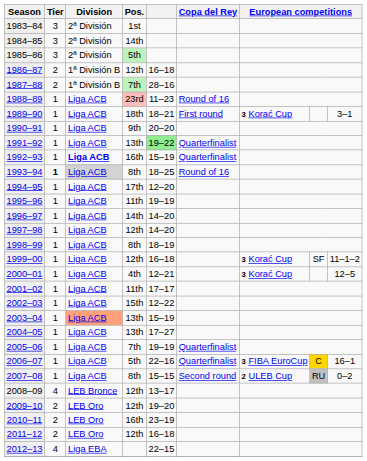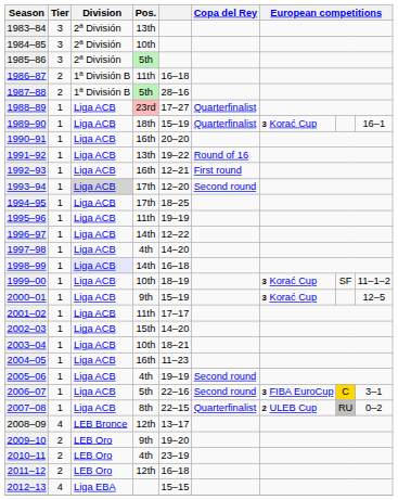 <table class="wikitable" style="font-size:85%; text-align:center">
 <tr>
 <th>Season</th>
 <th>Tier</th>
 <th>Division</th>
 <th>Pos.</th>
 <th></th>
 <th><a href='#'>Copa del Rey</a></th>
 <th colspan=3><a href='#'>European competitions</a></th>
 </tr>
 <tr>
 <td bgcolor=#efefef>1983–84</td>
 <td>3</td>
 <td align=left>2ª División</td>
-<td>1st</td>
+<td>13th</td>
 <td></td>
 <td></td>
 <td colspan=3></td>
 </tr>
 <tr>
 <td bgcolor=#efefef>1984–85</td>
 <td>3</td>
 <td align=left>2ª División</td>
-<td>14th</td>
+<td>10th</td>
 <td></td>
 <td></td>
 <td colspan=3></td>
 </tr>
 <tr>
 <td bgcolor=#efefef>1985–86</td>
 <td>3</td>
 <td align=left>2ª División</td>
 <td bgcolor=#BBF3BB>5th</td>
 <td></td>
 <td></td>
 <td colspan=3></td>
 </tr>
 <tr>
 <td bgcolor=#efefef><a href='#'>1986–87</a></td>
 <td>2</td>
 <td align=left>1ª División B</td>
-<td>12th</td>
+<td>11th</td>
 <td>16–18</td>
 <td></td>
 <td colspan=3></td>
 </tr>
 <tr>
 <td bgcolor=#efefef><a href='#'>1987–88</a></td>
 <td>2</td>
 <td align=left>1ª División B</td>
-<td bgcolor=#BBF3BB>7th</td>
+<td bgcolor=#BBF3BB>5th</td>
 <td>28–16</td>
 <td></td>
 <td colspan=3></td>
 </tr>
 <tr>
 <td bgcolor=#efefef><a href='#'>1988–89</a></td>
 <td>1</td>
 <td align=left><a href='#'>Liga ACB</a></td>
 <td bgcolor=#FFBBBB>23rd</td>
-<td>11–23</td>
-<td align=left><a href='#'>Round of 16</a></td>
+<td>17–27</td>
+<td align=left><a href='#'>Quarterfinalist</a></td>
 <td colspan=3></td>
 </tr>
 <tr>
 <td bgcolor=#efefef><a href='#'>1989–90</a></td>
 <td>1</td>
 <td align=left><a href='#'>Liga ACB</a></td>
 <td>18th</td>
-<td>18–21</td>
-<td align=left><a href='#'>First round</a></td>
+<td>15–19</td>
+<td align=left><a href='#'>Quarterfinalist</a></td>
 <td align=left><small><strong>3</strong></small> <a href='#'>Korać Cup</a></td>
 <td></td>
-<td>3–1</td>
+<td>16–1</td>
 </tr>
 <tr>
 <td bgcolor=#efefef><a href='#'>1990–91</a></td>
 <td>1</td>
 <td align=left><a href='#'>Liga ACB</a></td>
-<td>9th</td>
+<td>16th</td>
 <td>20–20</td>
 <td></td>
 <td colspan=3></td>
 </tr>
 <tr>
 <td bgcolor=#efefef><a href='#'>1991–92</a></td>
 <td>1</td>
 <td align=left><a href='#'>Liga ACB</a></td>
 <td>13th</td>
-<td style="background: lightgreen;">19–22</td>
-<td align=left><a href='#'>Quarterfinalist</a></td>
+<td>19–22</td>
+<td align=left><a href='#'>Round of 16</a></td>
 <td colspan=3></td>
 </tr>
 <tr>
 <td bgcolor=#efefef><a href='#'>1992–93</a></td>
 <td>1</td>
-<td align=left><strong><a href='#'>Liga ACB</a></strong></td>
+<td align=left><a href='#'>Liga ACB</a></td>
 <td>16th</td>
-<td>15–19</td>
-<td align=left><a href='#'>Quarterfinalist</a></td>
+<td>12–21</td>
+<td align=left><a href='#'>First round</a></td>
 <td colspan=3></td>
 </tr>
 <tr>
 <td bgcolor=#efefef><a href='#'>1993–94</a></td>
-<td><strong>1</strong></td>
+<td>1</td>
 <td align=left style="background: lightgrey;"><a href='#'>Liga ACB</a></td>
-<td>8th</td>
-<td>18–25</td>
-<td align=left><a href='#'>Round of 16</a></td>
+<td>17th</td>
+<td>12–20</td>
+<td align=left><a href='#'>Second round</a></td>
 <td colspan=3></td>
 </tr>
 <tr>
 <td bgcolor=#efefef><a href='#'>1994–95</a></td>
 <td>1</td>
 <td align=left><a href='#'>Liga ACB</a></td>
 <td>17th</td>
-<td>12–20</td>
+<td>18–25</td>
 <td></td>
 <td colspan=3></td>
 </tr>
 <tr>
 <td bgcolor=#efefef><a href='#'>1995–96</a></td>
 <td>1</td>
 <td align=left><a href='#'>Liga ACB</a></td>
 <td>11th</td>
 <td>19–19</td>
 <td></td>
 <td colspan=3></td>
 </tr>
 <tr>
 <td bgcolor=#efefef><a href='#'>1996–97</a></td>
 <td>1</td>
 <td align=left><a href='#'>Liga ACB</a></td>
 <td>14th</td>
-<td>14–20</td>
+<td>12–22</td>
 <td></td>
 <td colspan=3></td>
 </tr>
 <tr>
 <td bgcolor=#efefef><a href='#'>1997–98</a></td>
 <td>1</td>
 <td align=left><a href='#'>Liga ACB</a></td>
-<td>12th</td>
+<td>4th</td>
 <td>14–20</td>
 <td></td>
 <td colspan=3></td>
 </tr>
 <tr>
 <td bgcolor=#efefef><a href='#'>1998–99</a></td>
 <td>1</td>
-<td align=left><a href='#'>Liga ACB</a></td>
-<td>8th</td>
-<td>18–19</td>
+<td align=left style="background: lavender;"><a href='#'>Liga ACB</a></td>
+<td>14th</td>
+<td>16–18</td>
 <td></td>
 <td colspan=3></td>
 </tr>
 <tr>
 <td bgcolor=#efefef><a href='#'>1999–00</a></td>
 <td>1</td>
 <td align=left><a href='#'>Liga ACB</a></td>
-<td>12th</td>
-<td>16–18</td>
+<td>10th</td>
+<td>18–19</td>
 <td></td>
 <td align=left><small><strong>3</strong></small> <a href='#'>Korać Cup</a></td>
 <td>SF</td>
 <td>11–1–2</td>
 </tr>
 <tr>
 <td bgcolor=#efefef><a href='#'>2000–01</a></td>
 <td>1</td>
 <td align=left><a href='#'>Liga ACB</a></td>
-<td>4th</td>
-<td>12–21</td>
+<td>9th</td>
+<td>15–19</td>
 <td></td>
 <td align=left><small><strong>3</strong></small> <a href='#'>Korać Cup</a></td>
 <td></td>
 <td>12–5</td>
 </tr>
 <tr>
 <td bgcolor=#efefef><a href='#'>2001–02</a></td>
 <td>1</td>
 <td align=left><a href='#'>Liga ACB</a></td>
 <td>11th</td>
 <td>17–17</td>
 <td></td>
 <td colspan=3></td>
 </tr>
 <tr>
 <td bgcolor=#efefef><a href='#'>2002–03</a></td>
 <td>1</td>
 <td align=left><a href='#'>Liga ACB</a></td>
 <td>15th</td>
-<td>12–22</td>
+<td>14–20</td>
 <td></td>
 <td colspan=3></td>
 </tr>
 <tr>
 <td bgcolor=#efefef><a href='#'>2003–04</a></td>
 <td>1</td>
-<td align=left style="background: lightsalmon;"><a href='#'>Liga ACB</a></td>
-<td>13th</td>
-<td>15–19</td>
+<td align=left><a href='#'>Liga ACB</a></td>
+<td>10th</td>
+<td>18–21</td>
 <td></td>
 <td colspan=3></td>
 </tr>
 <tr>
 <td bgcolor=#efefef><a href='#'>2004–05</a></td>
 <td>1</td>
 <td align=left><a href='#'>Liga ACB</a></td>
-<td>13th</td>
-<td>17–27</td>
+<td>16th</td>
+<td>11–23</td>
 <td></td>
 <td colspan=3></td>
 </tr>
 <tr>
 <td bgcolor=#efefef><a href='#'>2005–06</a></td>
 <td>1</td>
 <td align=left><a href='#'>Liga ACB</a></td>
-<td>7th</td>
+<td>4th</td>
 <td>19–19</td>
-<td align=left><a href='#'>Quarterfinalist</a></td>
+<td align=left><a href='#'>Second round</a></td>
 <td colspan=3></td>
 </tr>
 <tr>
 <td bgcolor=#efefef><a href='#'>2006–07</a></td>
 <td>1</td>
 <td align=left><a href='#'>Liga ACB</a></td>
 <td>5th</td>
 <td>22–16</td>
-<td align=left><a href='#'>Quarterfinalist</a></td>
+<td align=left><a href='#'>Second round</a></td>
 <td align=left><small><strong>3</strong></small> <a href='#'>FIBA EuroCup</a></td>
 <td bgcolor=gold>C</td>
-<td>16–1</td>
+<td>3–1</td>
 </tr>
 <tr>
 <td bgcolor=#efefef><a href='#'>2007–08</a></td>
 <td>1</td>
 <td align=left><a href='#'>Liga ACB</a></td>
 <td>8th</td>
-<td>15–15</td>
-<td align=left><a href='#'>Second round</a></td>
+<td>22–15</td>
+<td align=left><a href='#'>Quarterfinalist</a></td>
 <td align=left><small><strong>2</strong></small> <a href='#'>ULEB Cup</a></td>
 <td bgcolor=silver>RU</td>
 <td>0–2</td>
 </tr>
 <tr>
 <td bgcolor=#efefef>2008–09</td>
 <td>4</td>
 <td align=left><a href='#'>LEB Bronce</a></td>
 <td>12th</td>
 <td>13–17</td>
 <td></td>
 <td colspan=3></td>
 </tr>
 <tr>
 <td bgcolor=#efefef><a href='#'>2009–10</a></td>
 <td>2</td>
 <td align=left><a href='#'>LEB Oro</a></td>
-<td>12th</td>
+<td>9th</td>
 <td>19–20</td>
 <td></td>
 <td colspan=3></td>
 </tr>
 <tr>
 <td bgcolor=#efefef><a href='#'>2010–11</a></td>
 <td>2</td>
 <td align=left><a href='#'>LEB Oro</a></td>
-<td>16th</td>
+<td>4th</td>
 <td>23–19</td>
 <td></td>
 <td colspan=3></td>
 </tr>
 <tr>
 <td bgcolor=#efefef><a href='#'>2011–12</a></td>
 <td>2</td>
 <td align=left><a href='#'>LEB Oro</a></td>
 <td>12th</td>
 <td>16–18</td>
 <td></td>
 <td colspan=3></td>
 </tr>
 <tr>
 <td bgcolor=#efefef><a href='#'>2012–13</a></td>
 <td>4</td>
 <td align=left><a href='#'>Liga EBA</a></td>
 <td></td>
-<td>22–15</td>
+<td>15–15</td>
 <td></td>
 <td colspan=3></td>
 </tr>
 <tr>
 </tr>
 </table>
